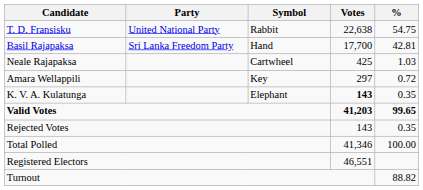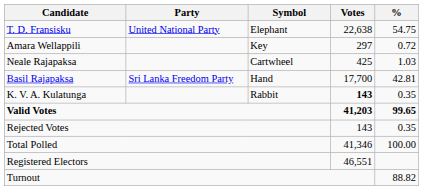 <table class="wikitable" border="1" style="text-align:right;">
 <tr>
 <th align=left width="180">Candidate</th>
 <th align=left width="180">Party</th>
 <th align=left width="120">Symbol</th>
 <th align=left width="60">Votes</th>
 <th align=left width="60">%</th>
 </tr>
 <tr>
 <td align=left><a href='#'>T. D. Fransisku</a></td>
 <td align=left><a href='#'>United National Party</a></td>
-<td align=left>Rabbit</td>
+<td align=left>Elephant</td>
 <td align=right>22,638</td>
 <td align=right>54.75</td>
+</tr>
+<tr>
+<td align=left>Amara Wellappili</td>
+<td align=left></td>
+<td align=left>Key</td>
+<td align=right>297</td>
+<td align=right>0.72</td>
+</tr>
+<tr>
+<td align=left>Neale Rajapaksa</td>
+<td align=left></td>
+<td align=left>Cartwheel</td>
+<td align=right>425</td>
+<td align=right>1.03</td>
 </tr>
 <tr>
 <td align=left><a href='#'>Basil Rajapaksa</a></td>
 <td align=left><a href='#'>Sri Lanka Freedom Party</a></td>
 <td align=left>Hand</td>
 <td align=right>17,700</td>
 <td align=right>42.81</td>
 </tr>
 <tr>
-<td align=left>Neale Rajapaksa</td>
-<td align=left></td>
-<td align=left>Cartwheel</td>
-<td align=right>425</td>
-<td align=right>1.03</td>
-</tr>
-<tr>
-<td align=left>Amara Wellappili</td>
-<td align=left></td>
-<td align=left>Key</td>
-<td align=right>297</td>
-<td align=right>0.72</td>
-</tr>
-<tr>
 <td align=left>K. V. A. Kulatunga</td>
 <td align=left></td>
-<td align=left>Elephant</td>
+<td align=left>Rabbit</td>
 <td align=right><strong>143</strong></td>
 <td align=right>0.35</td>
 </tr>
 <tr>
 <td align=left colspan=3><strong>Valid Votes</strong></td>
 <td align=right><strong>41,203</strong></td>
 <td align=right><strong>99.65</strong></td>
 </tr>
 <tr>
 <td align=left colspan=3>Rejected Votes</td>
 <td align=right>143</td>
 <td align=right>0.35</td>
 </tr>
 <tr>
 <td align=left colspan=3>Total Polled</td>
 <td align=right>41,346</td>
 <td align=right>100.00</td>
 </tr>
 <tr>
 <td align=left colspan=3>Registered Electors</td>
 <td align=right>46,551</td>
 <td></td>
 </tr>
 <tr>
 <td align=left colspan=4>Turnout</td>
 <td align=right>88.82</td>
 </tr>
 </table>
